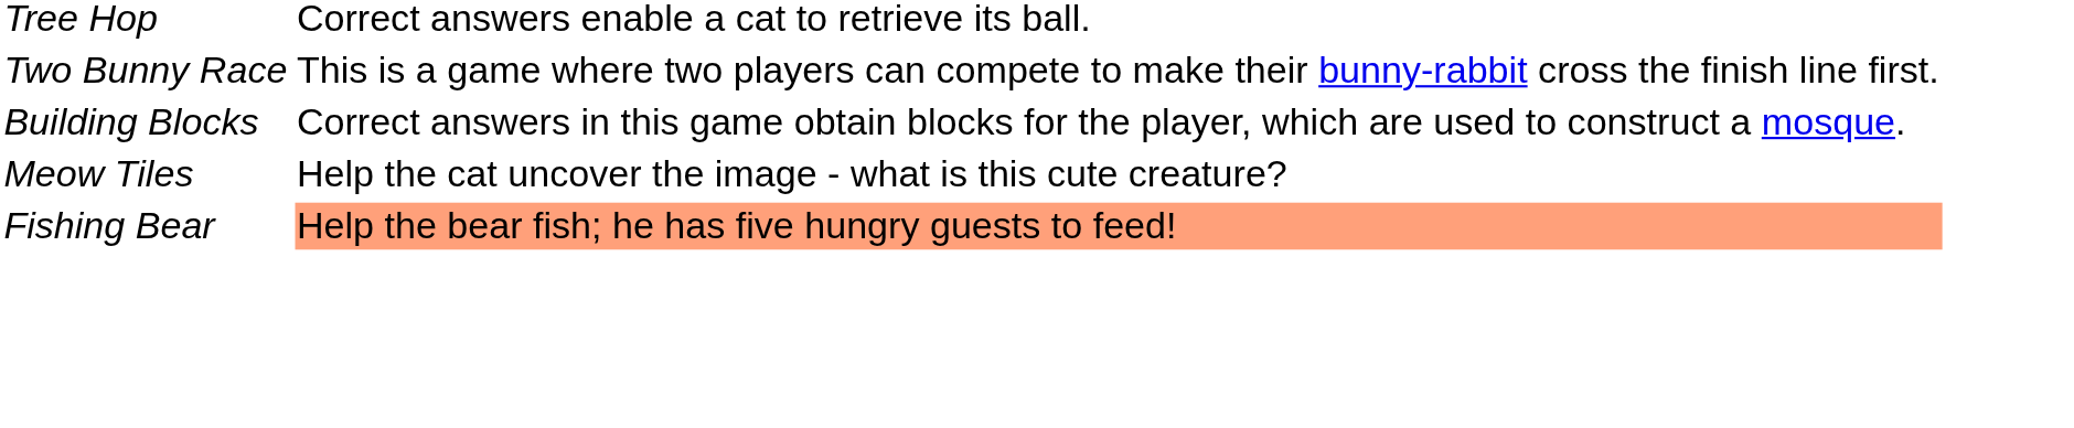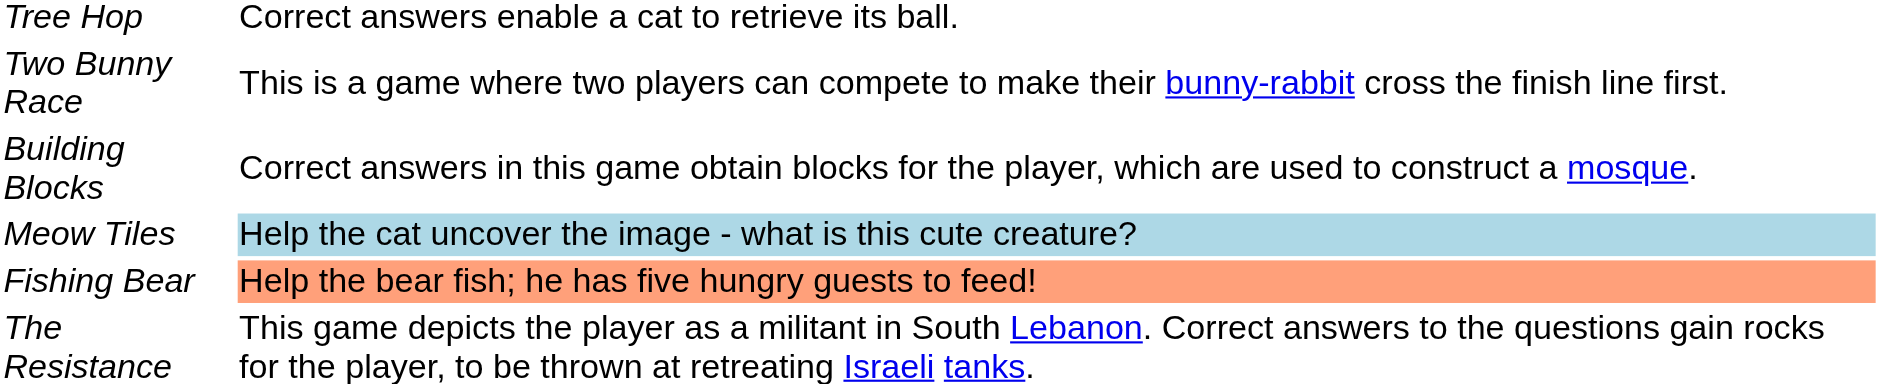 <table>
 <tr>
 <td><em>Tree Hop</em></td>
 <td>Correct answers enable a cat to retrieve its ball.</td>
 </tr>
 <tr>
 <td><em>Two Bunny Race</em></td>
 <td>This is a game where two players can compete to make their <a href='#'>bunny-rabbit</a> cross the finish line first.</td>
 </tr>
 <tr>
 <td><em>Building Blocks</em></td>
 <td>Correct answers in this game obtain blocks for the player, which are used to construct a <a href='#'>mosque</a>.</td>
 </tr>
 <tr>
 <td><em>Meow Tiles</em></td>
-<td>Help the cat uncover the image - what is this cute creature?</td>
+<td style="background: lightblue;">Help the cat uncover the image - what is this cute creature?</td>
 </tr>
 <tr>
 <td><em>Fishing Bear</em></td>
 <td style="background: lightsalmon;">Help the bear fish; he has five hungry guests to feed!</td>
 </tr>
+<tr>
+<td><em>The Resistance</em></td>
+<td>This game depicts the player as a militant in South <a href='#'>Lebanon</a>. Correct answers to the questions gain rocks for the player, to be thrown at retreating <a href='#'>Israeli</a> <a href='#'>tanks</a>.</td>
+</tr>
 </table>
